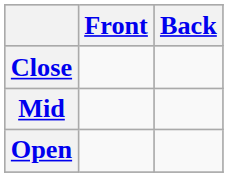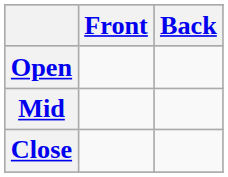 <table class="wikitable">
 <tr>
 <th></th>
 <th scope="col" align="center"><a href='#'>Front</a></th>
 <th scope="col" align="center"><a href='#'>Back</a></th>
 </tr>
 <tr>
-<th scope="row"align="center"><a href='#'>Close</a></th>
-<td align="center"> </td>
+<th scope="row" align="center"><a href='#'>Open</a></th>
+<td></td>
 <td align="center"> </td>
 </tr>
 <tr>
 <th scope="row" align="center"><a href='#'>Mid</a></th>
 <td align="center"> </td>
 <td align="center"> </td>
 </tr>
 <tr>
-<th scope="row" align="center"><a href='#'>Open</a></th>
-<td></td>
+<th scope="row"align="center"><a href='#'>Close</a></th>
+<td align="center"> </td>
 <td align="center"> </td>
 </tr>
 </table>
